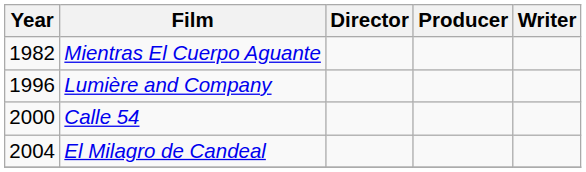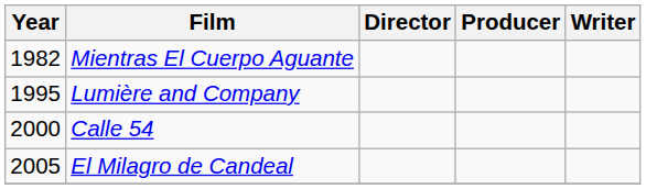 <table class="wikitable sortable">
 <tr>
 <th>Year</th>
 <th>Film</th>
 <th>Director</th>
 <th>Producer</th>
 <th>Writer</th>
 </tr>
 <tr>
 <td>1982</td>
 <td><em><a href='#'>Mientras El Cuerpo Aguante</a></em></td>
 <td></td>
 <td></td>
 <td></td>
 </tr>
 <tr>
-<td>1996</td>
+<td>1995</td>
 <td><em><a href='#'>Lumière and Company</a></em></td>
 <td></td>
 <td></td>
 <td></td>
 </tr>
 <tr>
 <td>2000</td>
 <td><em><a href='#'>Calle 54</a></em></td>
 <td></td>
 <td></td>
 <td></td>
 </tr>
 <tr>
-<td>2004</td>
+<td>2005</td>
 <td><em><a href='#'>El Milagro de Candeal</a></em></td>
 <td></td>
 <td></td>
 <td></td>
 </tr>
 <tr>
 </tr>
 </table>
